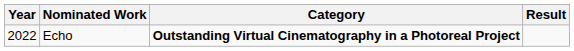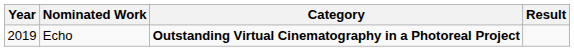 <table class="wikitable">
 <tr>
 <th>Year</th>
 <th>Nominated Work</th>
 <th>Category</th>
 <th>Result</th>
 </tr>
 <tr>
-<td>2022</td>
+<td>2019</td>
 <td>Echo</td>
 <td><strong>Outstanding Virtual Cinematography in a Photoreal Project</strong></td>
 <td></td>
 </tr>
 </table>
